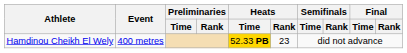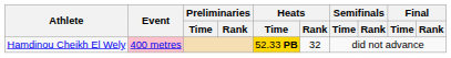 <table class=wikitable style="font-size:90%;">
 <tr>
 <th rowspan="2">Athlete</th>
 <th rowspan="2">Event</th>
 <th colspan="2">Preliminaries</th>
 <th colspan="2">Heats</th>
 <th colspan="2">Semifinals</th>
 <th colspan="2">Final</th>
 </tr>
 <tr>
 <th>Time</th>
 <th>Rank</th>
 <th>Time</th>
 <th>Rank</th>
 <th>Time</th>
 <th>Rank</th>
 <th>Time</th>
 <th>Rank</th>
 </tr>
 <tr style="border-top: single;">
 <td><a href='#'>Hamdinou Cheikh El Wely</a></td>
-<td><a href='#'>400 metres</a></td>
+<td style="background: pink;"><a href='#'>400 metres</a></td>
 <td colspan= 2 bgcolor="wheat"></td>
 <td align=center style="background: gold;">52.33 <strong>PB</strong></td>
-<td align=center>23</td>
+<td align=center>32</td>
 <td align=center colspan=4>did not advance</td>
 </tr>
 </table>
